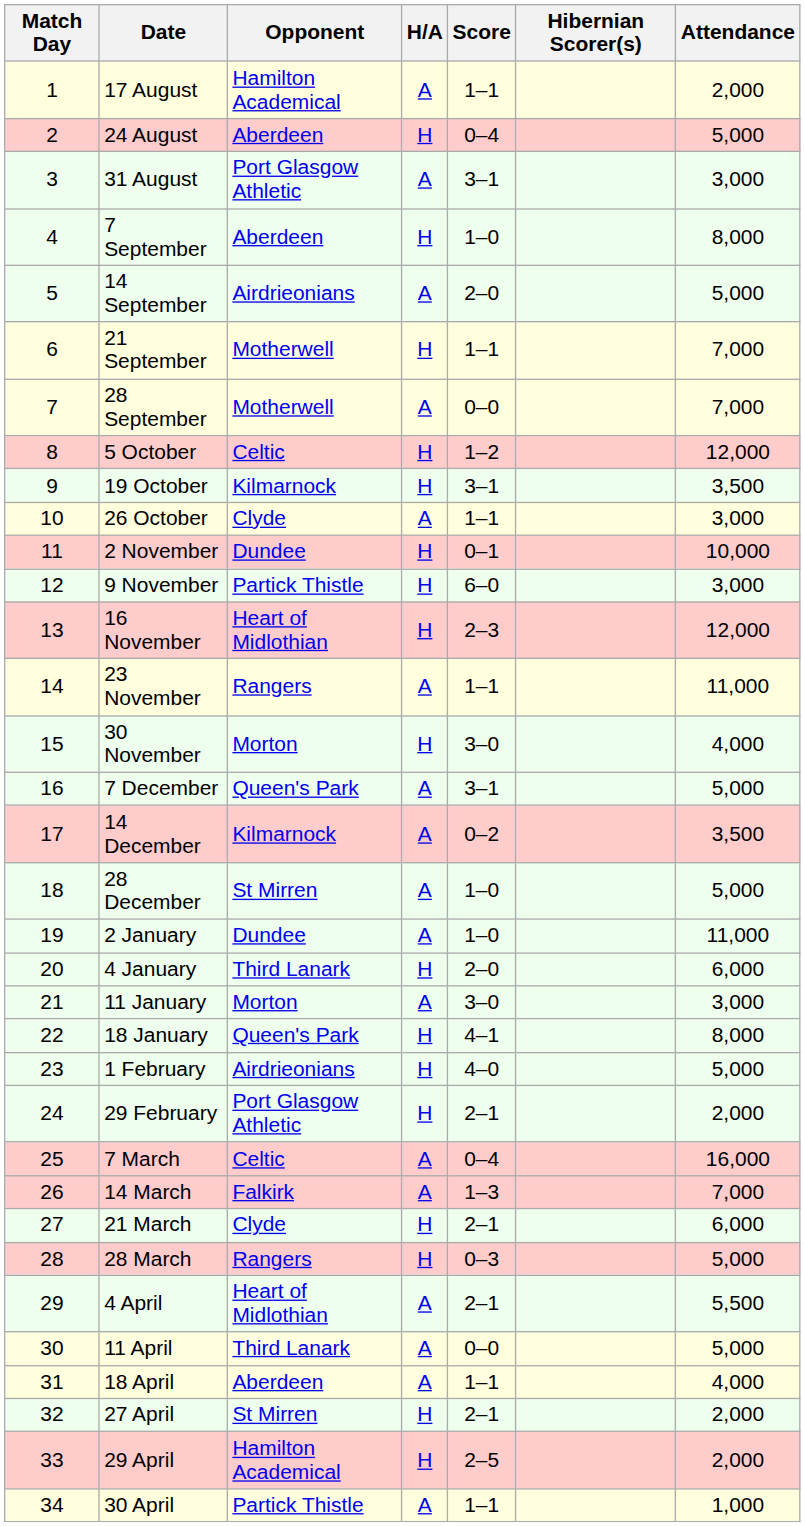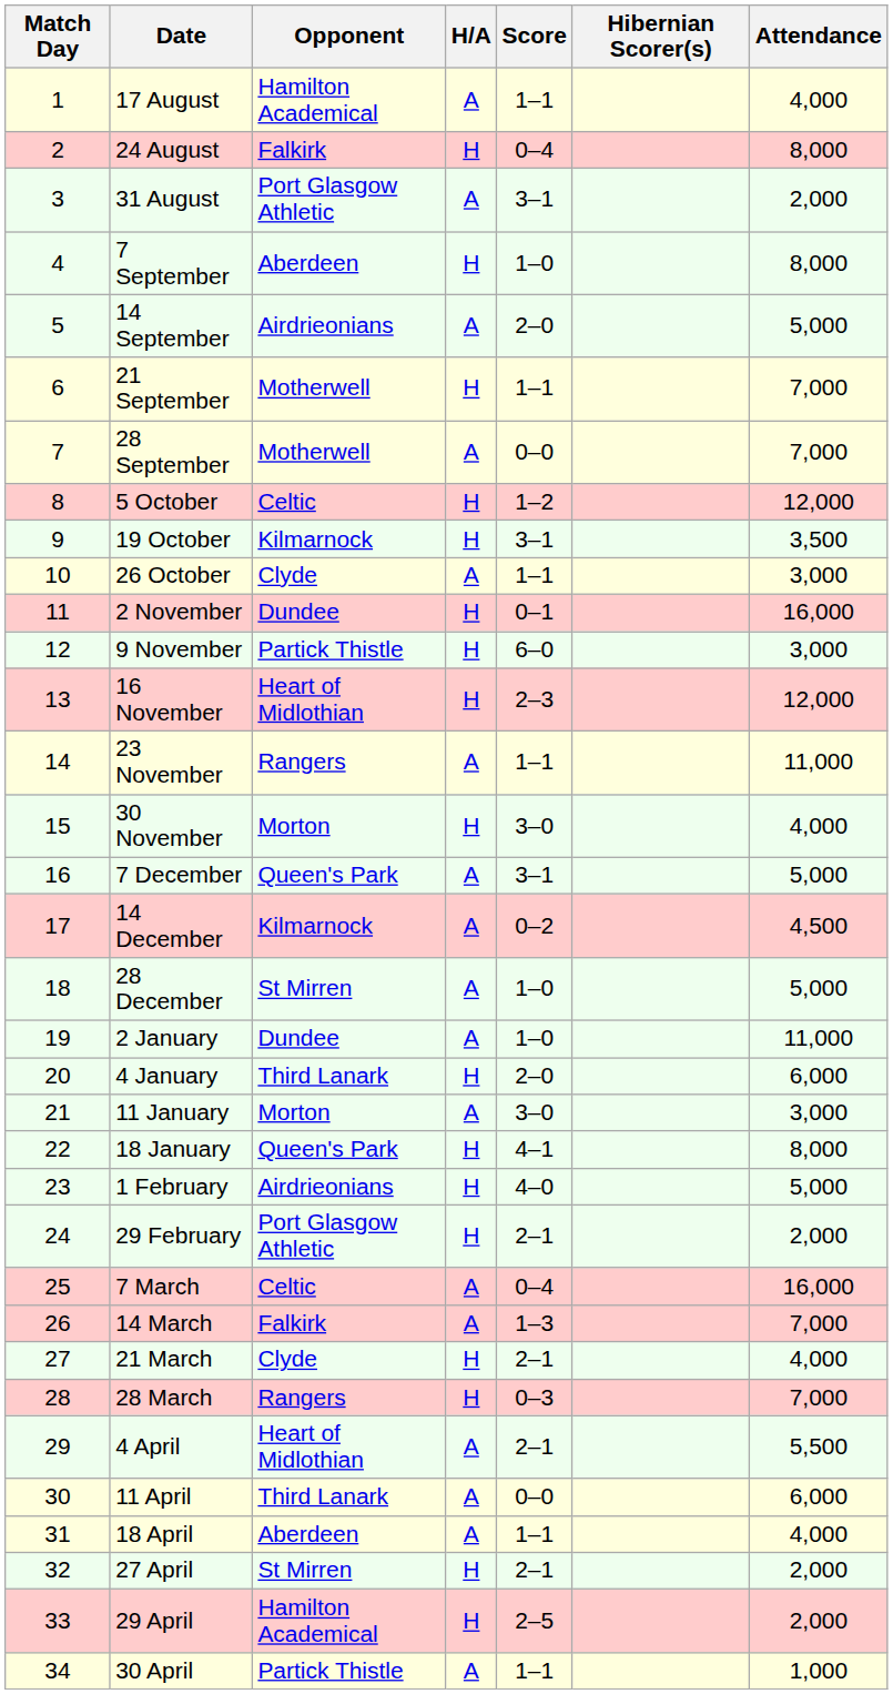 <table class="wikitable" style="text-align:center">
 <tr>
 <th>Match Day</th>
 <th>Date</th>
 <th>Opponent</th>
 <th>H/A</th>
 <th>Score</th>
 <th>Hibernian Scorer(s)</th>
 <th>Attendance</th>
 </tr>
 <tr bgcolor=#FFFFDD>
 <td>1</td>
 <td align=left>17 August</td>
 <td align=left><a href='#'>Hamilton Academical</a></td>
 <td><a href='#'>A</a></td>
 <td>1–1</td>
 <td align=left></td>
-<td>2,000</td>
+<td>4,000</td>
 </tr>
 <tr bgcolor=#FFCCCC>
 <td>2</td>
 <td align=left>24 August</td>
-<td align=left><a href='#'>Aberdeen</a></td>
+<td align=left><a href='#'>Falkirk</a></td>
 <td><a href='#'>H</a></td>
 <td>0–4</td>
 <td align=left></td>
-<td>5,000</td>
+<td>8,000</td>
 </tr>
 <tr bgcolor=#EEFFEE>
 <td>3</td>
 <td align=left>31 August</td>
 <td align=left><a href='#'>Port Glasgow Athletic</a></td>
 <td><a href='#'>A</a></td>
 <td>3–1</td>
 <td align=left></td>
-<td>3,000</td>
+<td>2,000</td>
 </tr>
 <tr bgcolor=#EEFFEE>
 <td>4</td>
 <td align=left>7 September</td>
 <td align=left><a href='#'>Aberdeen</a></td>
 <td><a href='#'>H</a></td>
 <td>1–0</td>
 <td align=left></td>
 <td>8,000</td>
 </tr>
 <tr bgcolor=#EEFFEE>
 <td>5</td>
 <td align=left>14 September</td>
 <td align=left><a href='#'>Airdrieonians</a></td>
 <td><a href='#'>A</a></td>
 <td>2–0</td>
 <td align=left></td>
 <td>5,000</td>
 </tr>
 <tr bgcolor=#FFFFDD>
 <td>6</td>
 <td align=left>21 September</td>
 <td align=left><a href='#'>Motherwell</a></td>
 <td><a href='#'>H</a></td>
 <td>1–1</td>
 <td align=left></td>
 <td>7,000</td>
 </tr>
 <tr bgcolor=#FFFFDD>
 <td>7</td>
 <td align=left>28 September</td>
 <td align=left><a href='#'>Motherwell</a></td>
 <td><a href='#'>A</a></td>
 <td>0–0</td>
 <td align=left></td>
 <td>7,000</td>
 </tr>
 <tr bgcolor=#FFCCCC>
 <td>8</td>
 <td align=left>5 October</td>
 <td align=left><a href='#'>Celtic</a></td>
 <td><a href='#'>H</a></td>
 <td>1–2</td>
 <td align=left></td>
 <td>12,000</td>
 </tr>
 <tr bgcolor=#EEFFEE>
 <td>9</td>
 <td align=left>19 October</td>
 <td align=left><a href='#'>Kilmarnock</a></td>
 <td><a href='#'>H</a></td>
 <td>3–1</td>
 <td align=left></td>
 <td>3,500</td>
 </tr>
 <tr bgcolor=#FFFFDD>
 <td>10</td>
 <td align=left>26 October</td>
 <td align=left><a href='#'>Clyde</a></td>
 <td><a href='#'>A</a></td>
 <td>1–1</td>
 <td align=left></td>
 <td>3,000</td>
 </tr>
 <tr bgcolor=#FFCCCC>
 <td>11</td>
 <td align=left>2 November</td>
 <td align=left><a href='#'>Dundee</a></td>
 <td><a href='#'>H</a></td>
 <td>0–1</td>
 <td align=left></td>
-<td>10,000</td>
+<td>16,000</td>
 </tr>
 <tr bgcolor=#EEFFEE>
 <td>12</td>
 <td align=left>9 November</td>
 <td align=left><a href='#'>Partick Thistle</a></td>
 <td><a href='#'>H</a></td>
 <td>6–0</td>
 <td align=left></td>
 <td>3,000</td>
 </tr>
 <tr bgcolor=#FFCCCC>
 <td>13</td>
 <td align=left>16 November</td>
 <td align=left><a href='#'>Heart of Midlothian</a></td>
 <td><a href='#'>H</a></td>
 <td>2–3</td>
 <td align=left></td>
 <td>12,000</td>
 </tr>
 <tr bgcolor=#FFFFDD>
 <td>14</td>
 <td align=left>23 November</td>
 <td align=left><a href='#'>Rangers</a></td>
 <td><a href='#'>A</a></td>
 <td>1–1</td>
 <td align=left></td>
 <td>11,000</td>
 </tr>
 <tr bgcolor=#EEFFEE>
 <td>15</td>
 <td align=left>30 November</td>
 <td align=left><a href='#'>Morton</a></td>
 <td><a href='#'>H</a></td>
 <td>3–0</td>
 <td align=left></td>
 <td>4,000</td>
 </tr>
 <tr bgcolor=#EEFFEE>
 <td>16</td>
 <td align=left>7 December</td>
 <td align=left><a href='#'>Queen's Park</a></td>
 <td><a href='#'>A</a></td>
 <td>3–1</td>
 <td align=left></td>
 <td>5,000</td>
 </tr>
 <tr bgcolor=#FFCCCC>
 <td>17</td>
 <td align=left>14 December</td>
 <td align=left><a href='#'>Kilmarnock</a></td>
 <td><a href='#'>A</a></td>
 <td>0–2</td>
 <td align=left></td>
-<td>3,500</td>
+<td>4,500</td>
 </tr>
 <tr bgcolor=#EEFFEE>
 <td>18</td>
 <td align=left>28 December</td>
 <td align=left><a href='#'>St Mirren</a></td>
 <td><a href='#'>A</a></td>
 <td>1–0</td>
 <td align=left></td>
 <td>5,000</td>
 </tr>
 <tr bgcolor=#EEFFEE>
 <td>19</td>
 <td align=left>2 January</td>
 <td align=left><a href='#'>Dundee</a></td>
 <td><a href='#'>A</a></td>
 <td>1–0</td>
 <td align=left></td>
 <td>11,000</td>
 </tr>
 <tr bgcolor=#EEFFEE>
 <td>20</td>
 <td align=left>4 January</td>
 <td align=left><a href='#'>Third Lanark</a></td>
 <td><a href='#'>H</a></td>
 <td>2–0</td>
 <td align=left></td>
 <td>6,000</td>
 </tr>
 <tr bgcolor=#EEFFEE>
 <td>21</td>
 <td align=left>11 January</td>
 <td align=left><a href='#'>Morton</a></td>
 <td><a href='#'>A</a></td>
 <td>3–0</td>
 <td align=left></td>
 <td>3,000</td>
 </tr>
 <tr bgcolor=#EEFFEE>
 <td>22</td>
 <td align=left>18 January</td>
 <td align=left><a href='#'>Queen's Park</a></td>
 <td><a href='#'>H</a></td>
 <td>4–1</td>
 <td align=left></td>
 <td>8,000</td>
 </tr>
 <tr bgcolor=#EEFFEE>
 <td>23</td>
 <td align=left>1 February</td>
 <td align=left><a href='#'>Airdrieonians</a></td>
 <td><a href='#'>H</a></td>
 <td>4–0</td>
 <td align=left></td>
 <td>5,000</td>
 </tr>
 <tr bgcolor=#EEFFEE>
 <td>24</td>
 <td align=left>29 February</td>
 <td align=left><a href='#'>Port Glasgow Athletic</a></td>
 <td><a href='#'>H</a></td>
 <td>2–1</td>
 <td align=left></td>
 <td>2,000</td>
 </tr>
 <tr bgcolor=#FFCCCC>
 <td>25</td>
 <td align=left>7 March</td>
 <td align=left><a href='#'>Celtic</a></td>
 <td><a href='#'>A</a></td>
 <td>0–4</td>
 <td align=left></td>
 <td>16,000</td>
 </tr>
 <tr bgcolor=#FFCCCC>
 <td>26</td>
 <td align=left>14 March</td>
 <td align=left><a href='#'>Falkirk</a></td>
 <td><a href='#'>A</a></td>
 <td>1–3</td>
 <td align=left></td>
 <td>7,000</td>
 </tr>
 <tr bgcolor=#EEFFEE>
 <td>27</td>
 <td align=left>21 March</td>
 <td align=left><a href='#'>Clyde</a></td>
 <td><a href='#'>H</a></td>
 <td>2–1</td>
 <td align=left></td>
-<td>6,000</td>
+<td>4,000</td>
 </tr>
 <tr bgcolor=#FFCCCC>
 <td>28</td>
 <td align=left>28 March</td>
 <td align=left><a href='#'>Rangers</a></td>
 <td><a href='#'>H</a></td>
 <td>0–3</td>
 <td align=left></td>
-<td>5,000</td>
+<td>7,000</td>
 </tr>
 <tr bgcolor=#EEFFEE>
 <td>29</td>
 <td align=left>4 April</td>
 <td align=left><a href='#'>Heart of Midlothian</a></td>
 <td><a href='#'>A</a></td>
 <td>2–1</td>
 <td align=left></td>
 <td>5,500</td>
 </tr>
 <tr bgcolor=#FFFFDD>
 <td>30</td>
 <td align=left>11 April</td>
 <td align=left><a href='#'>Third Lanark</a></td>
 <td><a href='#'>A</a></td>
 <td>0–0</td>
 <td align=left></td>
-<td>5,000</td>
+<td>6,000</td>
 </tr>
 <tr bgcolor=#FFFFDD>
 <td>31</td>
 <td align=left>18 April</td>
 <td align=left><a href='#'>Aberdeen</a></td>
 <td><a href='#'>A</a></td>
 <td>1–1</td>
 <td align=left></td>
 <td>4,000</td>
 </tr>
 <tr bgcolor=#EEFFEE>
 <td>32</td>
 <td align=left>27 April</td>
 <td align=left><a href='#'>St Mirren</a></td>
 <td><a href='#'>H</a></td>
 <td>2–1</td>
 <td align=left></td>
 <td>2,000</td>
 </tr>
 <tr bgcolor=#FFCCCC>
 <td>33</td>
 <td align=left>29 April</td>
 <td align=left><a href='#'>Hamilton Academical</a></td>
 <td><a href='#'>H</a></td>
 <td>2–5</td>
 <td align=left></td>
 <td>2,000</td>
 </tr>
 <tr bgcolor=#FFFFDD>
 <td>34</td>
 <td align=left>30 April</td>
 <td align=left><a href='#'>Partick Thistle</a></td>
 <td><a href='#'>A</a></td>
 <td>1–1</td>
 <td align=left></td>
 <td>1,000</td>
 </tr>
 </table>
